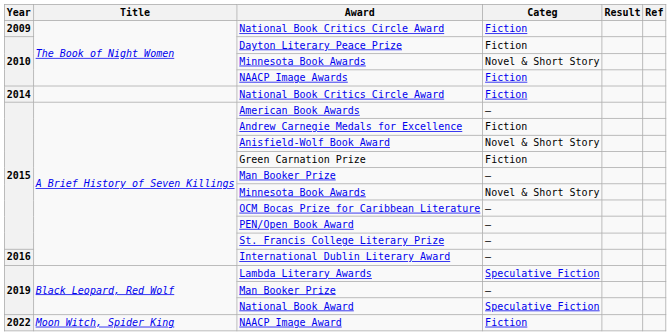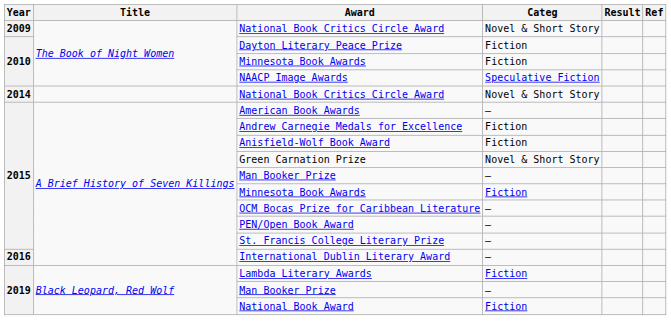 <table class="wikitable sortable">
 <tr>
 <th>Year</th>
 <th>Title</th>
 <th>Award</th>
 <th>Categ</th>
 <th>Result</th>
 <th>Ref</th>
 </tr>
 <tr>
 <th>2009</th>
 <td rowspan="4"><em><a href='#'>The Book of Night Women</a></em></td>
 <td><a href='#'>National Book Critics Circle Award</a></td>
-<td><a href='#'>Fiction</a></td>
+<td>Novel & Short Story</td>
 <td></td>
 <td></td>
 </tr>
 <tr>
 <th rowspan="3">2010</th>
 <td><a href='#'>Dayton Literary Peace Prize</a></td>
 <td>Fiction</td>
 <td></td>
 <td></td>
 </tr>
 <tr>
 <td><a href='#'>Minnesota Book Awards</a></td>
-<td>Novel & Short Story</td>
+<td>Fiction</td>
 <td></td>
 <td></td>
 </tr>
 <tr>
 <td><a href='#'>NAACP Image Awards</a></td>
-<td><a href='#'>Fiction</a></td>
+<td><a href='#'>Speculative Fiction</a></td>
 <td></td>
 <td></td>
 </tr>
 <tr>
 <th>2014</th>
 <td></td>
 <td><a href='#'>National Book Critics Circle Award</a></td>
-<td><a href='#'>Fiction</a></td>
+<td>Novel & Short Story</td>
 <td></td>
 <td></td>
 </tr>
 <tr>
 <th rowspan="9">2015</th>
 <td rowspan="10"><em><a href='#'>A Brief History of Seven Killings</a></em></td>
 <td><a href='#'>American Book Awards</a></td>
 <td>—</td>
 <td></td>
 <td></td>
 </tr>
 <tr>
 <td><a href='#'>Andrew Carnegie Medals for Excellence</a></td>
 <td>Fiction</td>
 <td></td>
 <td></td>
 </tr>
 <tr>
 <td><a href='#'>Anisfield-Wolf Book Award</a></td>
-<td>Novel & Short Story</td>
+<td>Fiction</td>
 <td></td>
 <td></td>
 </tr>
 <tr>
 <td>Green Carnation Prize</td>
-<td>Fiction</td>
+<td>Novel & Short Story</td>
 <td></td>
 <td></td>
 </tr>
 <tr>
 <td><a href='#'>Man Booker Prize</a></td>
 <td>—</td>
 <td></td>
 <td></td>
 </tr>
 <tr>
 <td><a href='#'>Minnesota Book Awards</a></td>
-<td>Novel & Short Story</td>
+<td><a href='#'>Fiction</a></td>
 <td></td>
 <td></td>
 </tr>
 <tr>
 <td><a href='#'>OCM Bocas Prize for Caribbean Literature</a></td>
 <td>—</td>
 <td></td>
 <td></td>
 </tr>
 <tr>
 <td><a href='#'>PEN/Open Book Award</a></td>
 <td>—</td>
 <td></td>
 <td></td>
 </tr>
 <tr>
 <td><a href='#'>St. Francis College Literary Prize</a></td>
 <td>—</td>
 <td></td>
 <td></td>
 </tr>
 <tr>
 <th>2016</th>
 <td><a href='#'>International Dublin Literary Award</a></td>
 <td>—</td>
 <td></td>
 <td></td>
 </tr>
 <tr>
 <th rowspan="3">2019</th>
 <td rowspan="3"><em><a href='#'>Black Leopard, Red Wolf</a></em></td>
 <td><a href='#'>Lambda Literary Awards</a></td>
-<td><a href='#'>Speculative Fiction</a></td>
+<td><a href='#'>Fiction</a></td>
 <td></td>
 <td></td>
 </tr>
 <tr>
 <td><a href='#'>Man Booker Prize</a></td>
 <td>—</td>
 <td></td>
 <td></td>
 </tr>
 <tr>
 <td><a href='#'>National Book Award</a></td>
-<td><a href='#'>Speculative Fiction</a></td>
-<td></td>
-<td></td>
-</tr>
-<tr>
-<th>2022</th>
-<td><em><a href='#'>Moon Witch, Spider King</a></em></td>
-<td><a href='#'>NAACP Image Award</a></td>
 <td><a href='#'>Fiction</a></td>
 <td></td>
 <td></td>
 </tr>
 </table>
